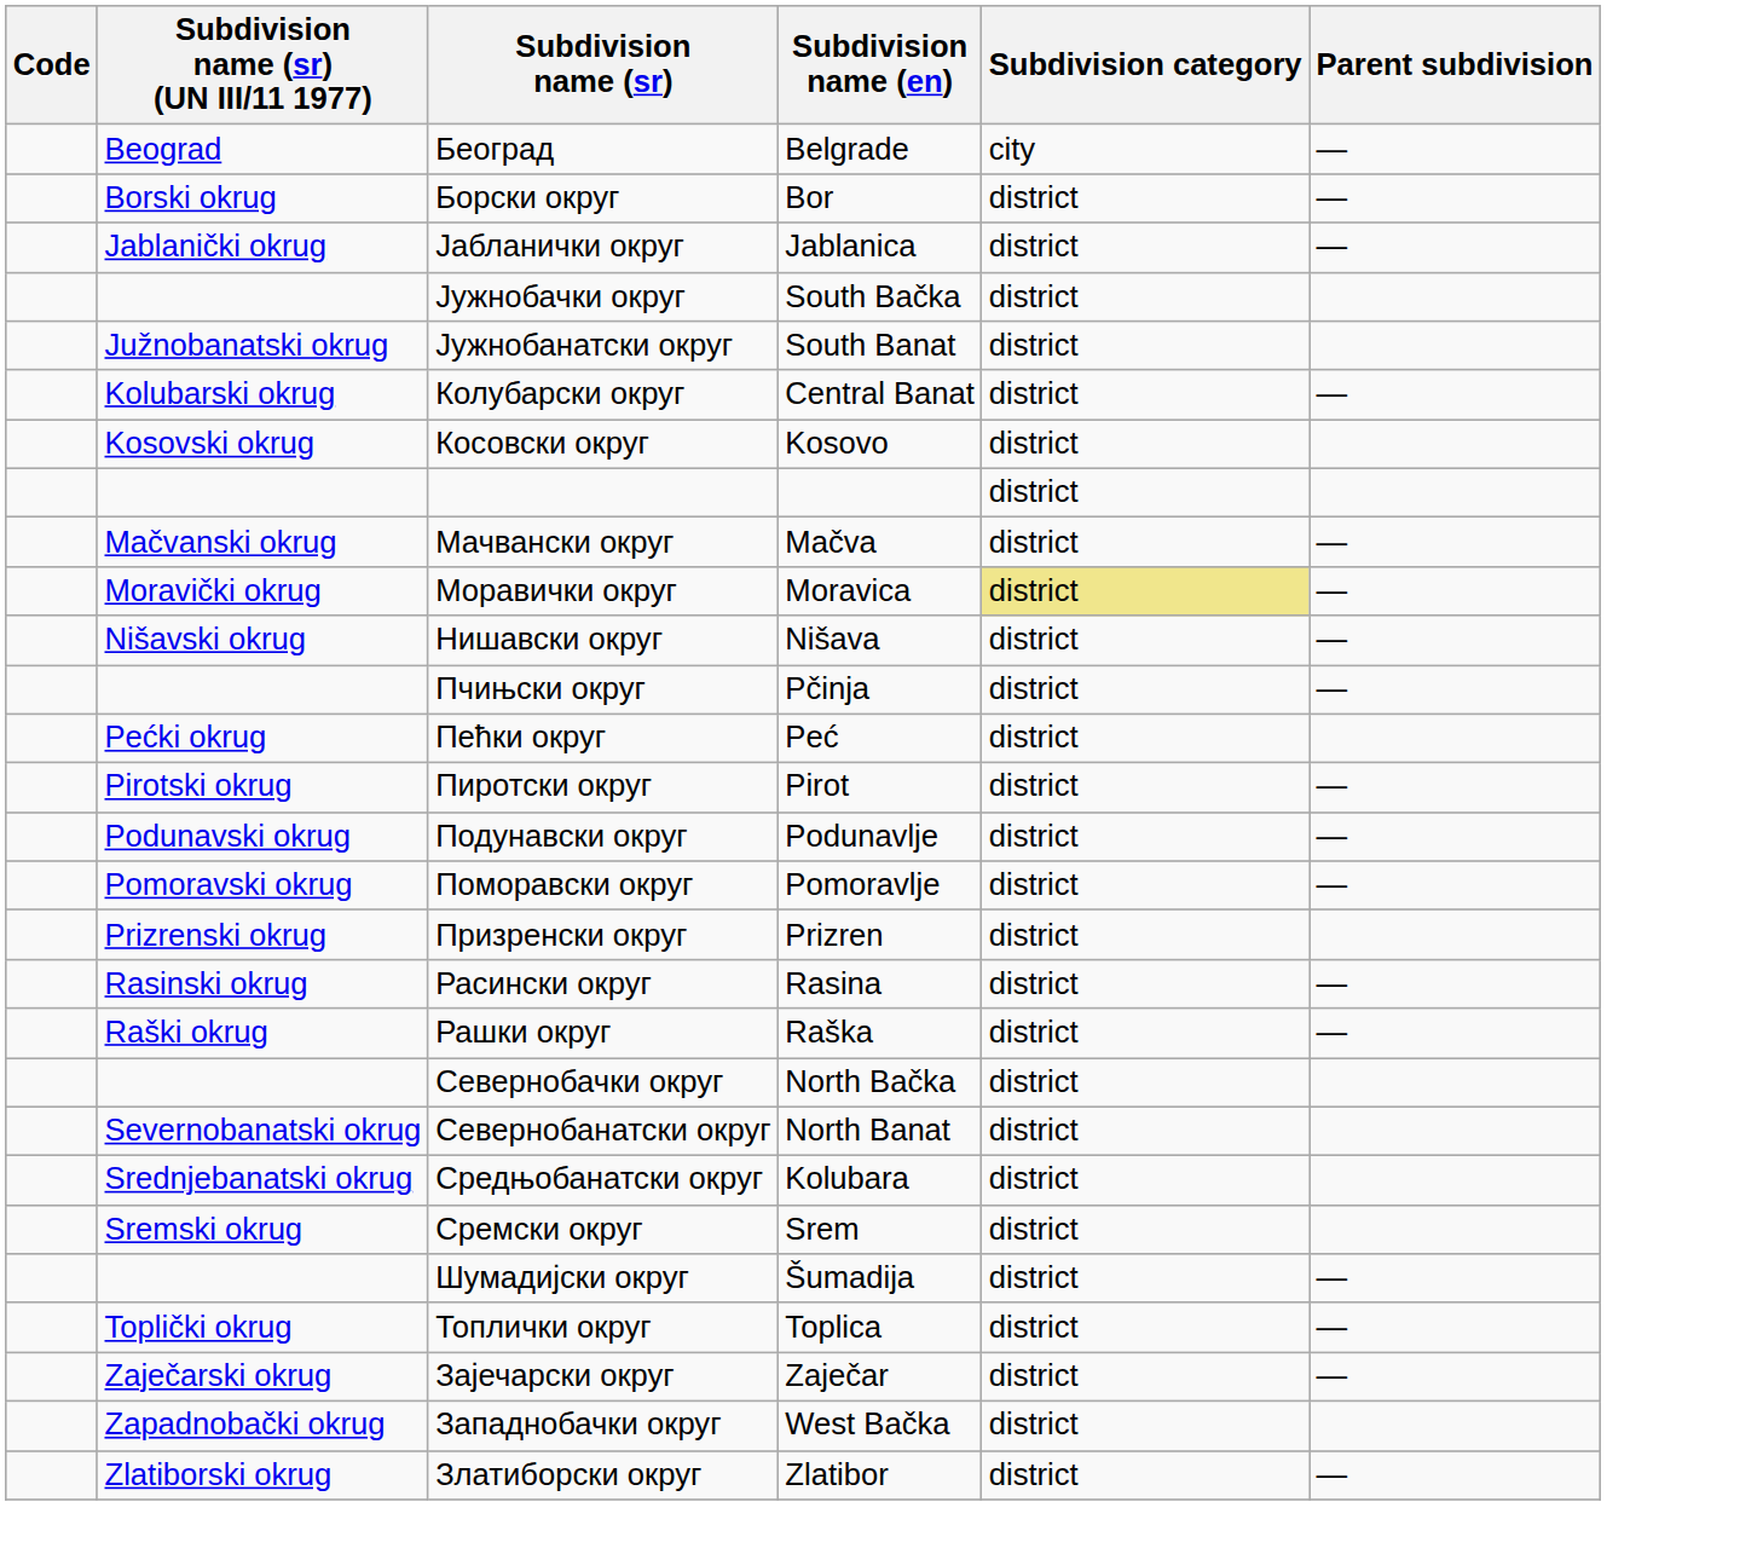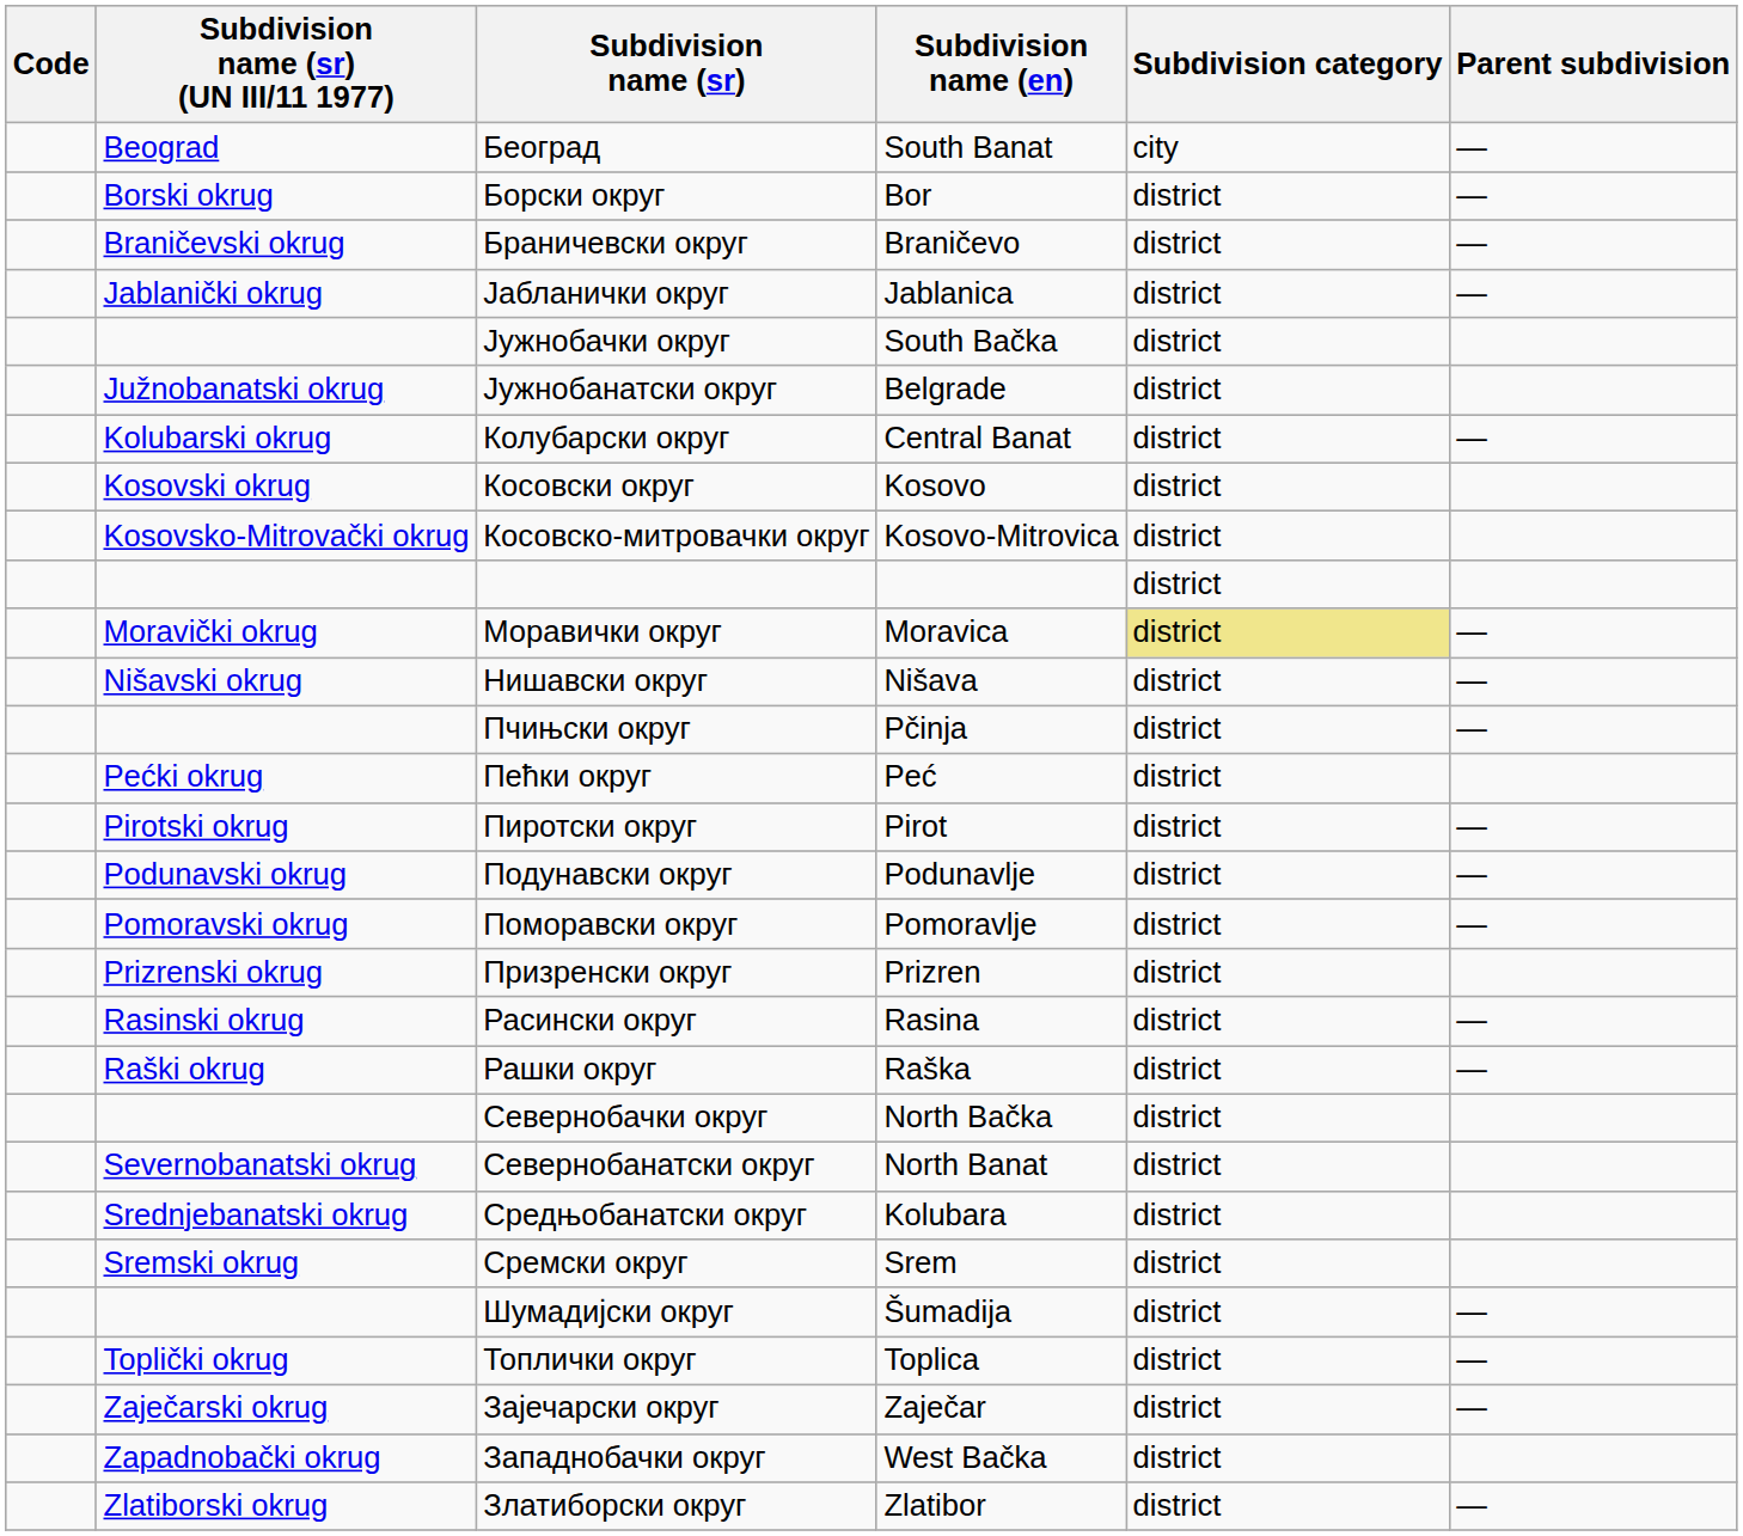 <table class="wikitable sortable">
 <tr>
 <th>Code</th>
 <th>Subdivision<br>name (<a href='#'>sr</a>)<br>(UN III/11 1977)</th>
 <th>Subdivision<br>name (<a href='#'>sr</a>)<br></th>
 <th>Subdivision<br>name (<a href='#'>en</a>)<br></th>
 <th>Subdivision category</th>
 <th>Parent subdivision</th>
 </tr>
 <tr>
 <td></td>
 <td><a href='#'>Beograd</a></td>
 <td>Београд</td>
-<td>Belgrade</td>
+<td>South Banat</td>
 <td>city</td>
 <td>—</td>
 </tr>
 <tr>
 <td></td>
 <td><a href='#'>Borski okrug</a></td>
 <td>Борски округ</td>
 <td>Bor</td>
+<td>district</td>
+<td>—</td>
+</tr>
+<tr>
+<td></td>
+<td><a href='#'>Braničevski okrug</a></td>
+<td>Браничевски округ</td>
+<td>Braničevo</td>
 <td>district</td>
 <td>—</td>
 </tr>
 <tr>
 <td></td>
 <td><a href='#'>Jablanički okrug</a></td>
 <td>Јабланички округ</td>
 <td>Jablanica</td>
 <td>district</td>
 <td>—</td>
 </tr>
 <tr>
 <td></td>
 <td></td>
 <td>Јужнобачки округ</td>
 <td>South Bačka</td>
 <td>district</td>
 <td><a href='#'></a></td>
 </tr>
 <tr>
 <td></td>
 <td><a href='#'>Južnobanatski okrug</a></td>
 <td>Јужнобанатски округ</td>
-<td>South Banat</td>
+<td>Belgrade</td>
 <td>district</td>
 <td><a href='#'></a></td>
 </tr>
 <tr>
 <td></td>
 <td><a href='#'>Kolubarski okrug</a></td>
 <td>Колубарски округ</td>
 <td>Central Banat</td>
 <td>district</td>
 <td>—</td>
 </tr>
 <tr>
 <td></td>
 <td><a href='#'>Kosovski okrug</a></td>
 <td>Косовски округ</td>
 <td>Kosovo</td>
 <td>district</td>
 <td><a href='#'></a></td>
 </tr>
 <tr>
 <td></td>
+<td><a href='#'>Kosovsko-Mitrovački okrug</a></td>
+<td>Косовско-митровачки округ</td>
+<td>Kosovo-Mitrovica</td>
+<td>district</td>
+<td><a href='#'></a></td>
+</tr>
+<tr>
+<td></td>
 <td></td>
 <td></td>
 <td></td>
 <td>district</td>
 <td><a href='#'></a></td>
-</tr>
-<tr>
-<td></td>
-<td><a href='#'>Mačvanski okrug</a></td>
-<td>Мачвански округ</td>
-<td>Mačva</td>
-<td>district</td>
-<td>—</td>
 </tr>
 <tr>
 <td></td>
 <td><a href='#'>Moravički okrug</a></td>
 <td>Моравички округ</td>
 <td>Moravica</td>
 <td style="background: khaki;">district</td>
 <td>—</td>
 </tr>
 <tr>
 <td></td>
 <td><a href='#'>Nišavski okrug</a></td>
 <td>Нишавски округ</td>
 <td>Nišava</td>
 <td>district</td>
 <td>—</td>
 </tr>
 <tr>
 <td></td>
 <td></td>
 <td>Пчињски округ</td>
 <td>Pčinja</td>
 <td>district</td>
 <td>—</td>
 </tr>
 <tr>
 <td></td>
 <td><a href='#'>Pećki okrug</a></td>
 <td>Пећки округ</td>
 <td>Peć</td>
 <td>district</td>
 <td><a href='#'></a></td>
 </tr>
 <tr>
 <td></td>
 <td><a href='#'>Pirotski okrug</a></td>
 <td>Пиротски oкруг</td>
 <td>Pirot</td>
 <td>district</td>
 <td>—</td>
 </tr>
 <tr>
 <td></td>
 <td><a href='#'>Podunavski okrug</a></td>
 <td>Подунавски округ</td>
 <td>Podunavlje</td>
 <td>district</td>
 <td>—</td>
 </tr>
 <tr>
 <td></td>
 <td><a href='#'>Pomoravski okrug</a></td>
 <td>Поморавски округ</td>
 <td>Pomoravlje</td>
 <td>district</td>
 <td>—</td>
 </tr>
 <tr>
 <td></td>
 <td><a href='#'>Prizrenski okrug</a></td>
 <td>Призренски округ</td>
 <td>Prizren</td>
 <td>district</td>
 <td><a href='#'></a></td>
 </tr>
 <tr>
 <td></td>
 <td><a href='#'>Rasinski okrug</a></td>
 <td>Расински округ</td>
 <td>Rasina</td>
 <td>district</td>
 <td>—</td>
 </tr>
 <tr>
 <td></td>
 <td><a href='#'>Raški okrug</a></td>
 <td>Рашки округ</td>
 <td>Raška</td>
 <td>district</td>
 <td>—</td>
 </tr>
 <tr>
 <td></td>
 <td></td>
 <td>Севернобачки округ</td>
 <td>North Bačka</td>
 <td>district</td>
 <td><a href='#'></a></td>
 </tr>
 <tr>
 <td></td>
 <td><a href='#'>Severnobanatski okrug</a></td>
 <td>Севернобанатски округ</td>
 <td>North Banat</td>
 <td>district</td>
 <td><a href='#'></a></td>
 </tr>
 <tr>
 <td></td>
 <td><a href='#'>Srednjebanatski okrug</a></td>
 <td>Средњобанатски округ</td>
 <td>Kolubara</td>
 <td>district</td>
 <td><a href='#'></a></td>
 </tr>
 <tr>
 <td></td>
 <td><a href='#'>Sremski okrug</a></td>
 <td>Сремски округ</td>
 <td>Srem</td>
 <td>district</td>
 <td><a href='#'></a></td>
 </tr>
 <tr>
 <td></td>
 <td></td>
 <td>Шумадијски округ</td>
 <td>Šumadija</td>
 <td>district</td>
 <td>—</td>
 </tr>
 <tr>
 <td></td>
 <td><a href='#'>Toplički okrug</a></td>
 <td>Топлички округ</td>
 <td>Toplica</td>
 <td>district</td>
 <td>—</td>
 </tr>
 <tr>
 <td></td>
 <td><a href='#'>Zaječarski okrug</a></td>
 <td>Зајечарски округ</td>
 <td>Zaječar</td>
 <td>district</td>
 <td>—</td>
 </tr>
 <tr>
 <td></td>
 <td><a href='#'>Zapadnobački okrug</a></td>
 <td>Западнобачки округ</td>
 <td>West Bačka</td>
 <td>district</td>
 <td><a href='#'></a></td>
 </tr>
 <tr>
 <td></td>
 <td><a href='#'>Zlatiborski okrug</a></td>
 <td>Златиборски округ</td>
 <td>Zlatibor</td>
 <td>district</td>
 <td>—</td>
 </tr>
 </table>
